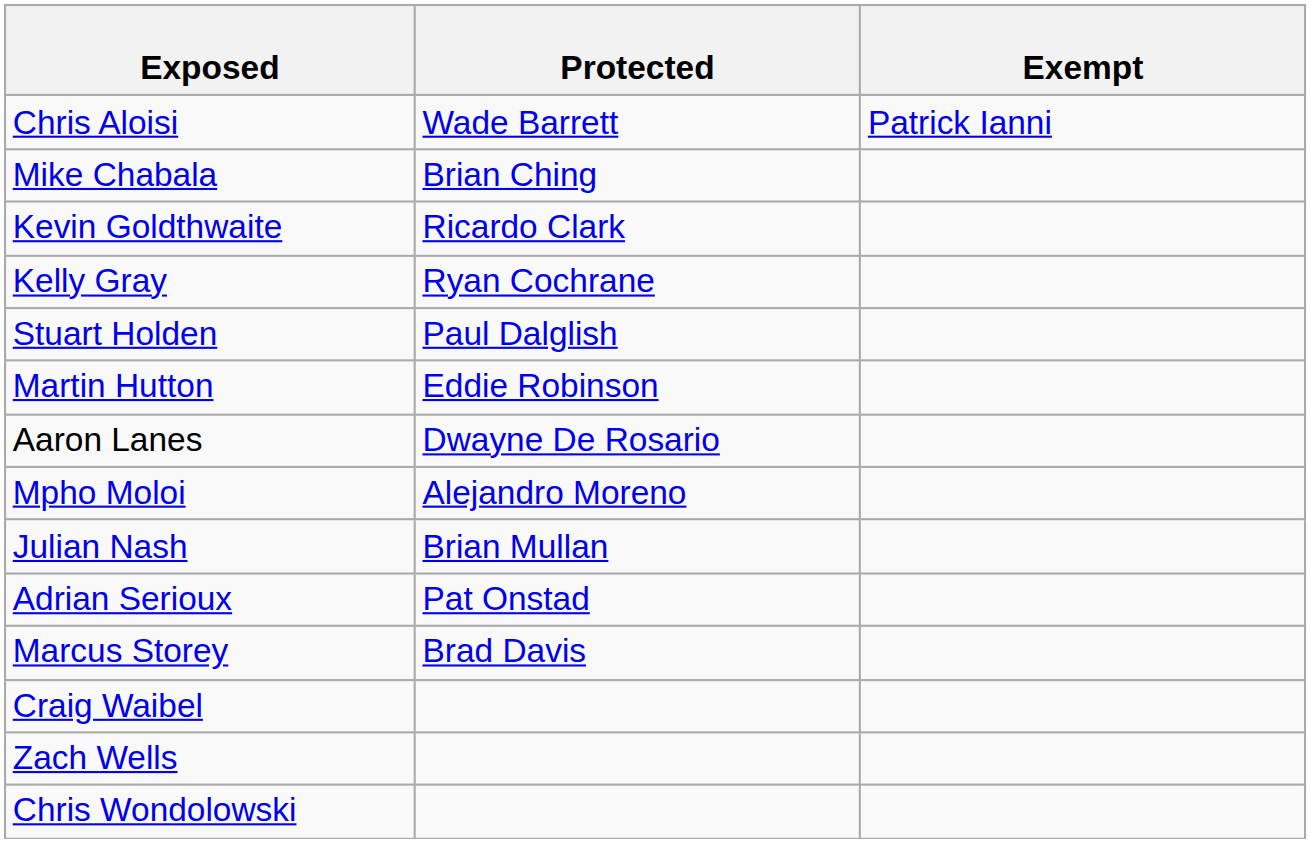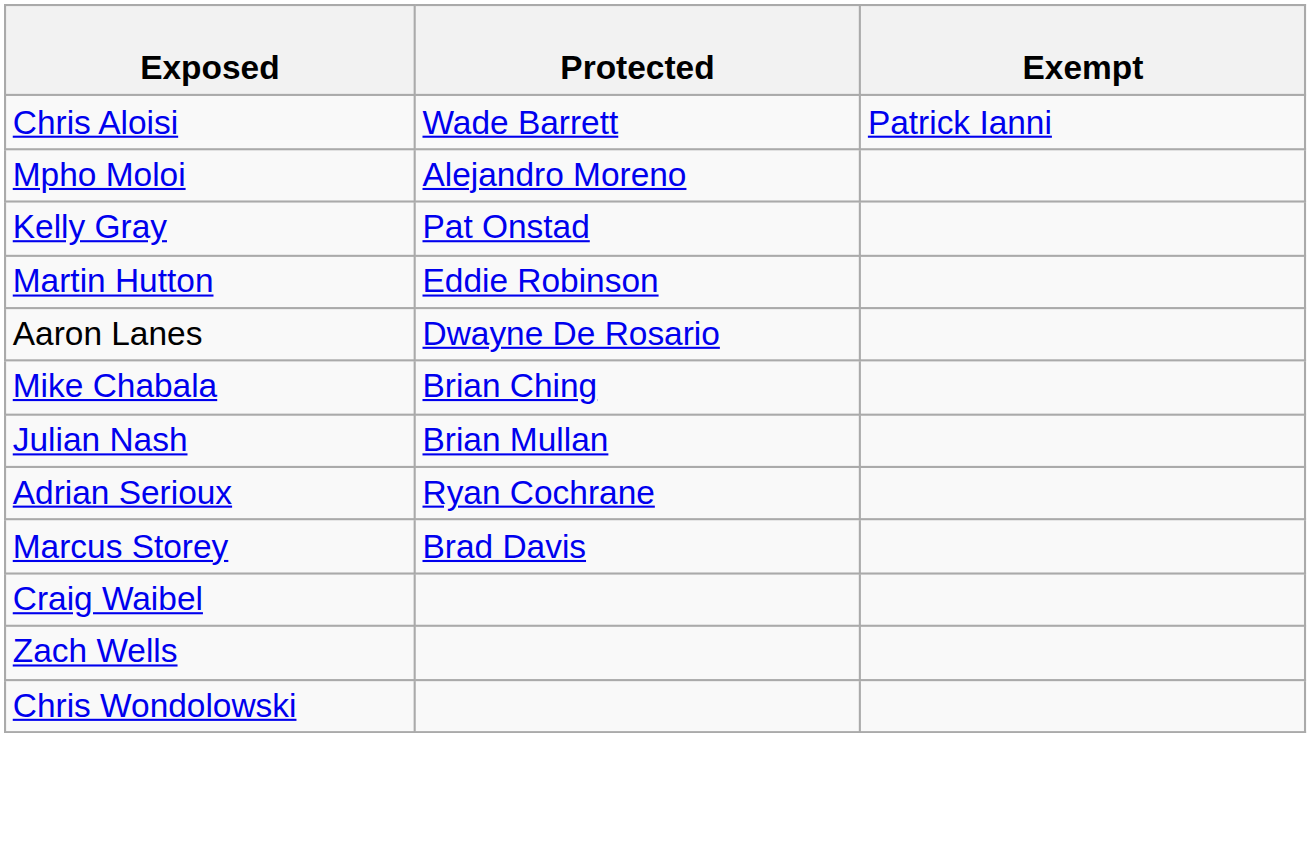 <table class="wikitable">
 <tr>
 <th style="width:23%"><br>Exposed</th>
 <th style="width:25%"><br>Protected</th>
 <th style="width:25%"><br>Exempt</th>
 </tr>
 <tr>
 <td><a href='#'>Chris Aloisi</a></td>
 <td><a href='#'>Wade Barrett</a></td>
 <td><a href='#'>Patrick Ianni</a></td>
 </tr>
 <tr>
-<td><a href='#'>Mike Chabala</a></td>
-<td><a href='#'>Brian Ching</a></td>
-<td></td>
-</tr>
-<tr>
-<td><a href='#'>Kevin Goldthwaite</a></td>
-<td><a href='#'>Ricardo Clark</a></td>
+<td><a href='#'>Mpho Moloi</a></td>
+<td><a href='#'>Alejandro Moreno</a></td>
 <td></td>
 </tr>
 <tr>
 <td><a href='#'>Kelly Gray</a></td>
-<td><a href='#'>Ryan Cochrane</a></td>
-<td></td>
-</tr>
-<tr>
-<td><a href='#'>Stuart Holden</a></td>
-<td><a href='#'>Paul Dalglish</a></td>
+<td><a href='#'>Pat Onstad</a></td>
 <td></td>
 </tr>
 <tr>
 <td><a href='#'>Martin Hutton</a></td>
 <td><a href='#'>Eddie Robinson</a></td>
 <td></td>
 </tr>
 <tr>
 <td>Aaron Lanes</td>
 <td><a href='#'>Dwayne De Rosario</a></td>
 <td></td>
 </tr>
 <tr>
-<td><a href='#'>Mpho Moloi</a></td>
-<td><a href='#'>Alejandro Moreno</a></td>
+<td><a href='#'>Mike Chabala</a></td>
+<td><a href='#'>Brian Ching</a></td>
 <td></td>
 </tr>
 <tr>
 <td><a href='#'>Julian Nash</a></td>
 <td><a href='#'>Brian Mullan</a></td>
 <td></td>
 </tr>
 <tr>
 <td><a href='#'>Adrian Serioux</a></td>
-<td><a href='#'>Pat Onstad</a></td>
+<td><a href='#'>Ryan Cochrane</a></td>
 <td></td>
 </tr>
 <tr>
 <td><a href='#'>Marcus Storey</a></td>
 <td><a href='#'>Brad Davis</a></td>
 <td></td>
 </tr>
 <tr>
 <td><a href='#'>Craig Waibel</a></td>
 <td></td>
 <td></td>
 </tr>
 <tr>
 <td><a href='#'>Zach Wells</a></td>
 <td></td>
 <td></td>
 </tr>
 <tr>
 <td><a href='#'>Chris Wondolowski</a></td>
 <td></td>
 <td></td>
 </tr>
 <tr>
 </tr>
 </table>
